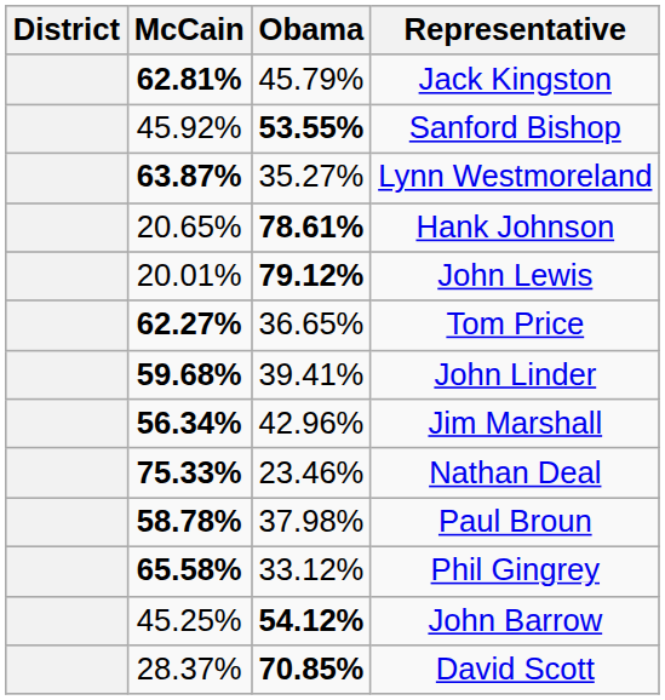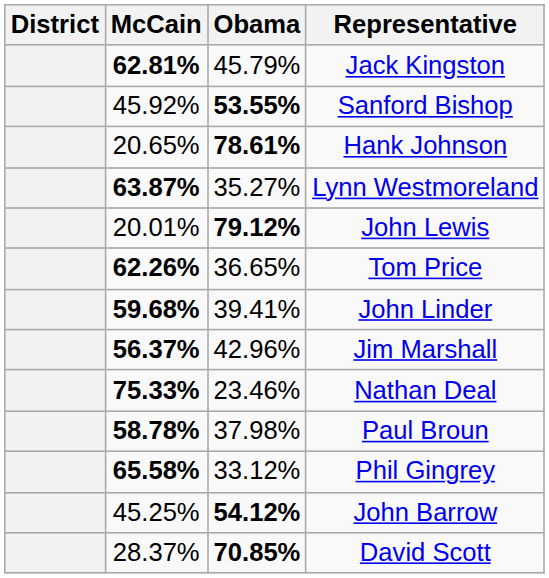 <table class=wikitable>
 <tr>
 <th>District</th>
 <th>McCain</th>
 <th>Obama</th>
 <th>Representative</th>
 </tr>
 <tr align=center>
 <th></th>
 <td><strong>62.81%</strong></td>
 <td>45.79%</td>
 <td><a href='#'>Jack Kingston</a></td>
 </tr>
 <tr align=center>
 <th></th>
 <td>45.92%</td>
 <td><strong>53.55%</strong></td>
 <td><a href='#'>Sanford Bishop</a></td>
 </tr>
 <tr align=center>
 <th></th>
+<td>20.65%</td>
+<td><strong>78.61%</strong></td>
+<td><a href='#'>Hank Johnson</a></td>
+</tr>
+<tr align=center>
+<th></th>
 <td><strong>63.87%</strong></td>
 <td>35.27%</td>
 <td><a href='#'>Lynn Westmoreland</a></td>
-</tr>
-<tr align=center>
-<th></th>
-<td>20.65%</td>
-<td><strong>78.61%</strong></td>
-<td><a href='#'>Hank Johnson</a></td>
 </tr>
 <tr align=center>
 <th></th>
 <td>20.01%</td>
 <td><strong>79.12%</strong></td>
 <td><a href='#'>John Lewis</a></td>
 </tr>
 <tr align=center>
 <th></th>
-<td><strong>62.27%</strong></td>
+<td><strong>62.26%</strong></td>
 <td>36.65%</td>
 <td><a href='#'>Tom Price</a></td>
 </tr>
 <tr align=center>
 <th></th>
 <td><strong>59.68%</strong></td>
 <td>39.41%</td>
 <td><a href='#'>John Linder</a></td>
 </tr>
 <tr align=center>
 <th></th>
-<td><strong>56.34%</strong></td>
+<td><strong>56.37%</strong></td>
 <td>42.96%</td>
 <td><a href='#'>Jim Marshall</a></td>
 </tr>
 <tr align=center>
 <th></th>
 <td><strong>75.33%</strong></td>
 <td>23.46%</td>
 <td><a href='#'>Nathan Deal</a></td>
 </tr>
 <tr align=center>
 <th></th>
 <td><strong>58.78%</strong></td>
 <td>37.98%</td>
 <td><a href='#'>Paul Broun</a></td>
 </tr>
 <tr align=center>
 <th></th>
 <td><strong>65.58%</strong></td>
 <td>33.12%</td>
 <td><a href='#'>Phil Gingrey</a></td>
 </tr>
 <tr align=center>
 <th></th>
 <td>45.25%</td>
 <td><strong>54.12%</strong></td>
 <td><a href='#'>John Barrow</a></td>
 </tr>
 <tr align=center>
 <th></th>
 <td>28.37%</td>
 <td><strong>70.85%</strong></td>
 <td><a href='#'>David Scott</a></td>
 </tr>
 </table>
